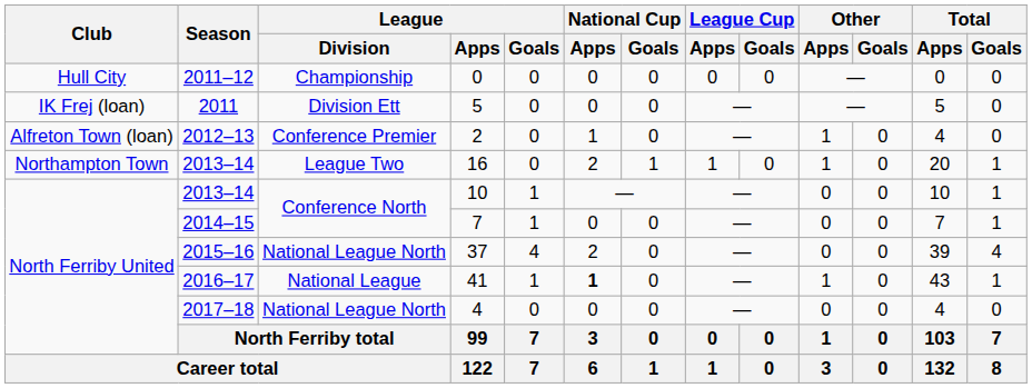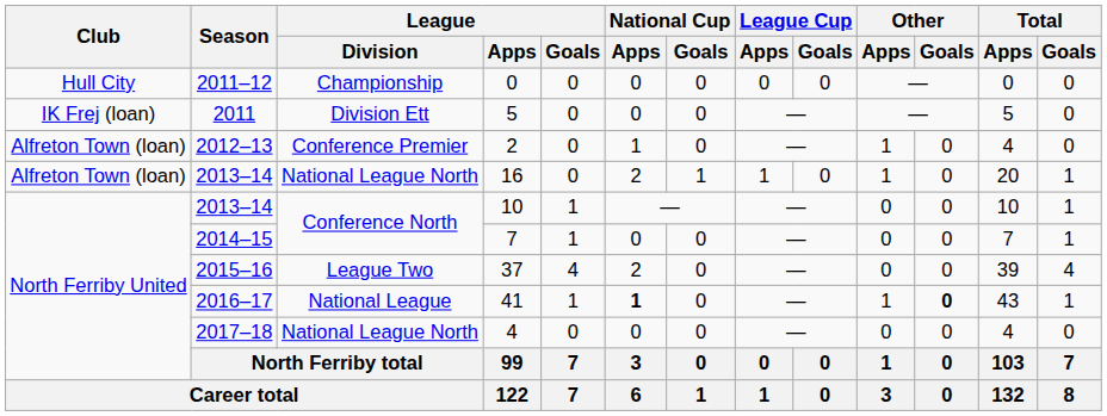 <table class="wikitable" style="text-align:center">
 <tr>
 <th rowspan="2">Club</th>
 <th rowspan="2">Season</th>
 <th colspan="3">League</th>
 <th colspan="2">National Cup</th>
 <th colspan="2"><a href='#'>League Cup</a></th>
 <th colspan="2">Other</th>
 <th colspan="2">Total</th>
 </tr>
 <tr>
 <th>Division</th>
 <th>Apps</th>
 <th>Goals</th>
 <th>Apps</th>
 <th>Goals</th>
 <th>Apps</th>
 <th>Goals</th>
 <th>Apps</th>
 <th>Goals</th>
 <th>Apps</th>
 <th>Goals</th>
 </tr>
 <tr>
 <td><a href='#'>Hull City</a></td>
 <td><a href='#'>2011–12</a></td>
 <td><a href='#'>Championship</a></td>
 <td>0</td>
 <td>0</td>
 <td>0</td>
 <td>0</td>
 <td>0</td>
 <td>0</td>
 <td colspan="2">—</td>
 <td>0</td>
 <td>0</td>
 </tr>
 <tr>
 <td><a href='#'>IK Frej</a> (loan)</td>
 <td><a href='#'>2011</a></td>
 <td><a href='#'>Division Ett</a></td>
 <td>5</td>
 <td>0</td>
 <td>0</td>
 <td>0</td>
 <td colspan="2">—</td>
 <td colspan="2">—</td>
 <td>5</td>
 <td>0</td>
 </tr>
 <tr>
 <td><a href='#'>Alfreton Town</a> (loan)</td>
 <td><a href='#'>2012–13</a></td>
 <td><a href='#'>Conference Premier</a></td>
 <td>2</td>
 <td>0</td>
 <td>1</td>
 <td>0</td>
 <td colspan="2">—</td>
 <td>1</td>
 <td>0</td>
 <td>4</td>
 <td>0</td>
 </tr>
 <tr>
-<td><a href='#'>Northampton Town</a></td>
+<td><a href='#'>Alfreton Town</a> (loan)</td>
 <td><a href='#'>2013–14</a></td>
-<td><a href='#'>League Two</a></td>
+<td><a href='#'>National League North</a></td>
 <td>16</td>
 <td>0</td>
 <td>2</td>
 <td>1</td>
 <td>1</td>
 <td>0</td>
 <td>1</td>
 <td>0</td>
 <td>20</td>
 <td>1</td>
 </tr>
 <tr>
 <td rowspan="6"><a href='#'>North Ferriby United</a></td>
 <td><a href='#'>2013–14</a></td>
 <td rowspan="2"><a href='#'>Conference North</a></td>
 <td>10</td>
 <td>1</td>
 <td colspan="2">—</td>
 <td colspan="2">—</td>
 <td>0</td>
 <td>0</td>
 <td>10</td>
 <td>1</td>
 </tr>
 <tr>
 <td><a href='#'>2014–15</a></td>
 <td>7</td>
 <td>1</td>
 <td>0</td>
 <td>0</td>
 <td colspan="2">—</td>
 <td>0</td>
 <td>0</td>
 <td>7</td>
 <td>1</td>
 </tr>
 <tr>
 <td><a href='#'>2015–16</a></td>
-<td><a href='#'>National League North</a></td>
+<td><a href='#'>League Two</a></td>
 <td>37</td>
 <td>4</td>
 <td>2</td>
 <td>0</td>
 <td colspan="2">—</td>
 <td>0</td>
 <td>0</td>
 <td>39</td>
 <td>4</td>
 </tr>
 <tr>
 <td><a href='#'>2016–17</a></td>
 <td><a href='#'>National League</a></td>
 <td>41</td>
 <td>1</td>
 <td><strong>1</strong></td>
 <td>0</td>
 <td colspan="2">—</td>
 <td>1</td>
-<td>0</td>
+<td><strong>0</strong></td>
 <td>43</td>
 <td>1</td>
 </tr>
 <tr>
 <td><a href='#'>2017–18</a></td>
 <td><a href='#'>National League North</a></td>
 <td>4</td>
 <td>0</td>
 <td>0</td>
 <td>0</td>
 <td colspan="2">—</td>
 <td>0</td>
 <td>0</td>
 <td>4</td>
 <td>0</td>
 </tr>
 <tr>
 <th colspan="2">North Ferriby total</th>
 <th>99</th>
 <th>7</th>
 <th>3</th>
 <th>0</th>
 <th>0</th>
 <th>0</th>
 <th>1</th>
 <th>0</th>
 <th>103</th>
 <th>7</th>
 </tr>
 <tr>
 <th colspan="3">Career total</th>
 <th>122</th>
 <th>7</th>
 <th>6</th>
 <th>1</th>
 <th>1</th>
 <th>0</th>
 <th>3</th>
 <th>0</th>
 <th>132</th>
 <th>8</th>
 </tr>
 </table>
